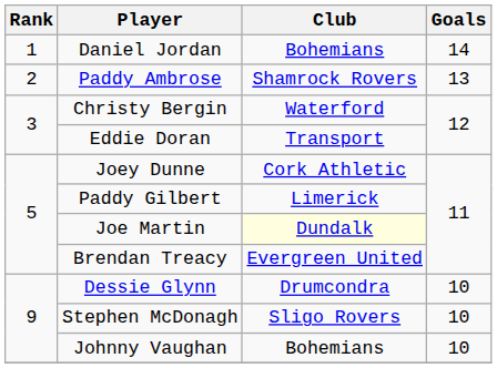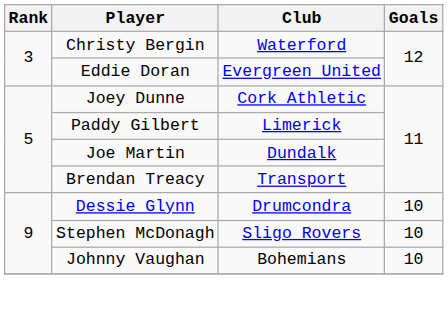 <table class="wikitable" style="text-align:center">
 <tr>
 <th>Rank</th>
 <th>Player</th>
 <th>Club</th>
 <th>Goals</th>
-</tr>
-<tr>
-<td>1</td>
-<td> Daniel Jordan</td>
-<td><a href='#'>Bohemians</a></td>
-<td>14</td>
-</tr>
-<tr>
-<td>2</td>
-<td> <a href='#'>Paddy Ambrose</a></td>
-<td><a href='#'>Shamrock Rovers</a></td>
-<td>13</td>
 </tr>
 <tr>
 <td rowspan="2">3</td>
 <td> Christy Bergin</td>
 <td><a href='#'>Waterford</a></td>
 <td rowspan="2">12</td>
 </tr>
 <tr>
 <td> Eddie Doran</td>
-<td><a href='#'>Transport</a></td>
+<td><a href='#'>Evergreen United</a></td>
 </tr>
 <tr>
 <td rowspan="4">5</td>
 <td> Joey Dunne</td>
 <td><a href='#'>Cork Athletic</a></td>
 <td rowspan="4">11</td>
 </tr>
 <tr>
 <td> Paddy Gilbert</td>
 <td><a href='#'>Limerick</a></td>
 </tr>
 <tr>
 <td> Joe Martin</td>
-<td style="background: lightyellow;"><a href='#'>Dundalk</a></td>
+<td><a href='#'>Dundalk</a></td>
 </tr>
 <tr>
 <td> Brendan Treacy</td>
-<td><a href='#'>Evergreen United</a></td>
+<td><a href='#'>Transport</a></td>
 </tr>
 <tr>
 <td rowspan="3">9</td>
 <td> <a href='#'>Dessie Glynn</a></td>
 <td><a href='#'>Drumcondra</a></td>
 <td>10</td>
 </tr>
 <tr>
 <td> Stephen McDonagh</td>
 <td><a href='#'>Sligo Rovers</a></td>
 <td>10</td>
 </tr>
 <tr>
 <td> Johnny Vaughan</td>
 <td>Bohemians</td>
 <td>10</td>
 </tr>
 <tr>
 </tr>
 </table>
